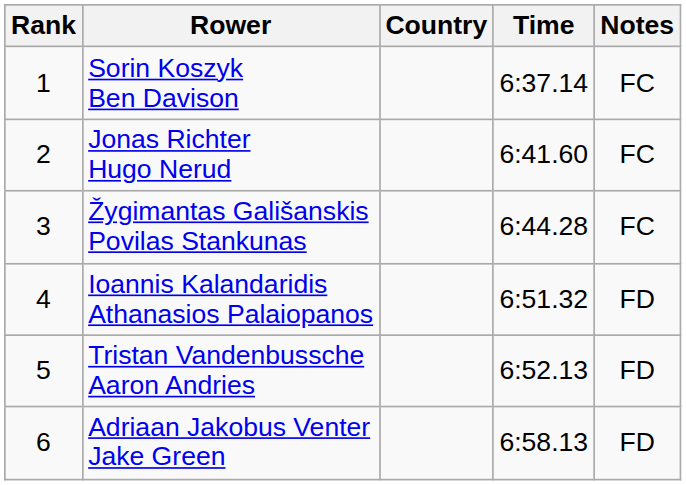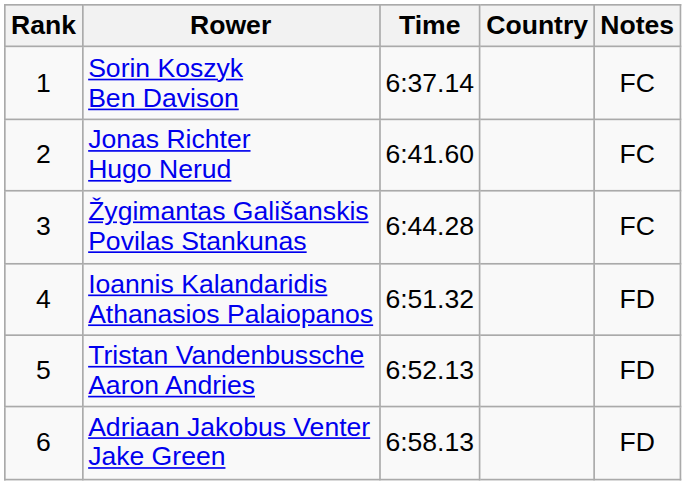 <table class="wikitable" style="text-align:center">
 <tr>
 <th>Rank</th>
 <th>Rower</th>
+<th>Time</th>
 <th>Country</th>
-<th>Time</th>
 <th>Notes</th>
 </tr>
 <tr>
 <td>1</td>
 <td align="left"><a href='#'>Sorin Koszyk</a><br><a href='#'>Ben Davison</a></td>
+<td>6:37.14</td>
 <td align="left"></td>
-<td>6:37.14</td>
 <td>FC</td>
 </tr>
 <tr>
 <td>2</td>
 <td align="left"><a href='#'>Jonas Richter</a><br><a href='#'>Hugo Nerud</a></td>
+<td>6:41.60</td>
 <td align="left"></td>
-<td>6:41.60</td>
 <td>FC</td>
 </tr>
 <tr>
 <td>3</td>
 <td align="left"><a href='#'>Žygimantas Gališanskis</a><br><a href='#'>Povilas Stankunas</a></td>
+<td>6:44.28</td>
 <td align="left"></td>
-<td>6:44.28</td>
 <td>FC</td>
 </tr>
 <tr>
 <td>4</td>
 <td align="left"><a href='#'>Ioannis Kalandaridis</a><br><a href='#'>Athanasios Palaiopanos</a></td>
+<td>6:51.32</td>
 <td align="left"></td>
-<td>6:51.32</td>
 <td>FD</td>
 </tr>
 <tr>
 <td>5</td>
 <td align="left"><a href='#'>Tristan Vandenbussche</a><br><a href='#'>Aaron Andries</a></td>
+<td>6:52.13</td>
 <td align="left"></td>
-<td>6:52.13</td>
 <td>FD</td>
 </tr>
 <tr>
 <td>6</td>
 <td align="left"><a href='#'>Adriaan Jakobus Venter</a><br><a href='#'>Jake Green</a></td>
+<td>6:58.13</td>
 <td align="left"></td>
-<td>6:58.13</td>
 <td>FD</td>
 </tr>
 </table>
